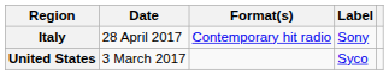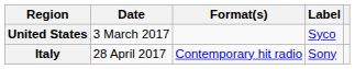 <table class="wikitable plainrowheaders">
 <tr>
 <th scope="col">Region</th>
 <th scope="col">Date</th>
 <th scope="col">Format(s)</th>
 <th scope="col">Label</th>
 <th scope="col"></th>
 </tr>
 <tr>
+<th scope="row">United States</th>
+<td>3 March 2017</td>
+<td></td>
+<td><a href='#'>Syco</a></td>
+<td style="text-align:center;"></td>
+</tr>
+<tr>
 <th scope="row">Italy</th>
 <td>28 April 2017</td>
 <td><a href='#'>Contemporary hit radio</a></td>
 <td><a href='#'>Sony</a></td>
 <td></td>
 </tr>
-<tr>
-<th scope="row">United States</th>
-<td>3 March 2017</td>
-<td></td>
-<td><a href='#'>Syco</a></td>
-<td style="text-align:center;"></td>
-</tr>
 </table>
